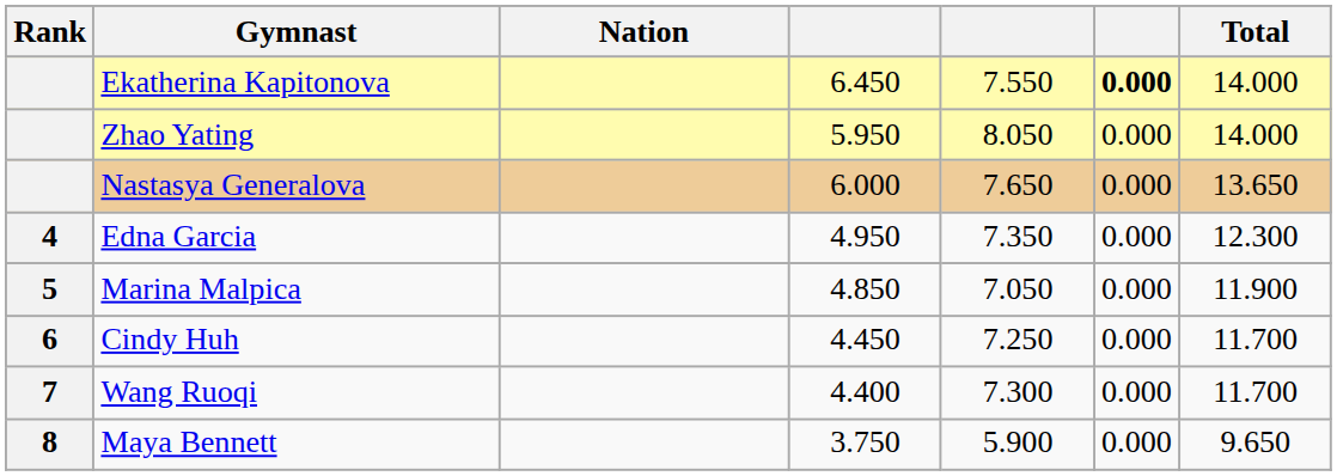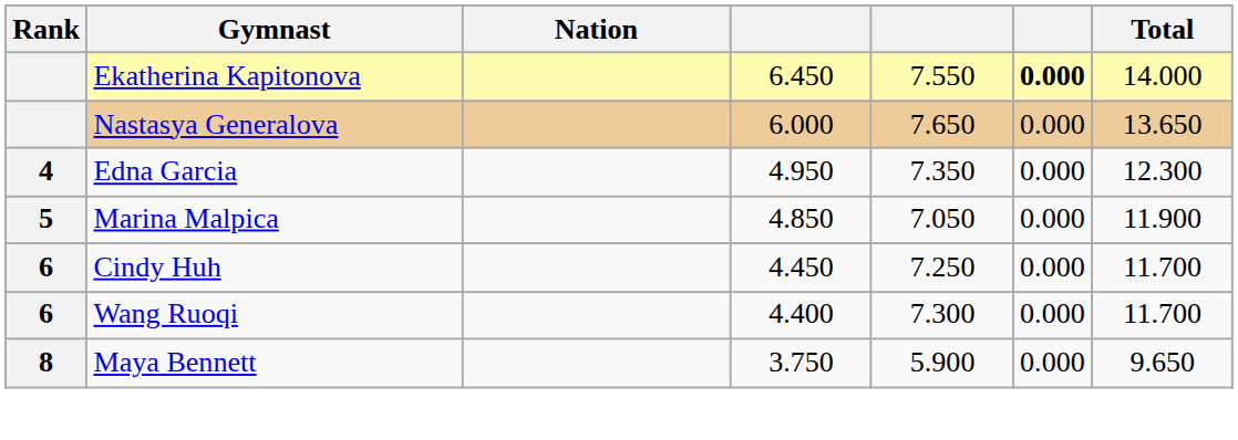 <table class="wikitable sortable" style="text-align:center; font-size:85%">
 <tr>
 <th scope="col" style="width:20px;">Rank</th>
 <th ! scope="col" style="width:170px;">Gymnast</th>
 <th ! scope="col" style="width:120px;">Nation</th>
 <th ! scope="col" style="width:60px;"></th>
 <th ! scope="col" style="width:60px;"></th>
 <th ! scope="col" style="width:30px;"></th>
 <th ! scope="col" style="width:60px;">Total</th>
 </tr>
 <tr bgcolor=fffcaf>
 <th scope=row></th>
 <td align=left><a href='#'>Ekatherina Kapitonova</a></td>
 <td style="text-align:left;"></td>
 <td>6.450</td>
 <td>7.550</td>
 <td><strong>0.000</strong></td>
-<td>14.000</td>
-</tr>
-<tr bgcolor=fffcaf>
-<th scope=row></th>
-<td align=left><a href='#'>Zhao Yating</a></td>
-<td style="text-align:left;"></td>
-<td>5.950</td>
-<td>8.050</td>
-<td>0.000</td>
 <td>14.000</td>
 </tr>
 <tr bgcolor=eecc99>
 <th scope=row></th>
 <td align=left><a href='#'>Nastasya Generalova</a></td>
 <td style="text-align:left;"></td>
 <td>6.000</td>
 <td>7.650</td>
 <td>0.000</td>
 <td>13.650</td>
 </tr>
 <tr>
 <th scope=row>4</th>
 <td align=left><a href='#'>Edna Garcia</a></td>
 <td style="text-align:left;"></td>
 <td>4.950</td>
 <td>7.350</td>
 <td>0.000</td>
 <td>12.300</td>
 </tr>
 <tr>
 <th scope=row>5</th>
 <td align=left><a href='#'>Marina Malpica</a></td>
 <td style="text-align:left;"></td>
 <td>4.850</td>
 <td>7.050</td>
 <td>0.000</td>
 <td>11.900</td>
 </tr>
 <tr>
 <th scope=row>6</th>
 <td align=left><a href='#'>Cindy Huh</a></td>
 <td style="text-align:left;"></td>
 <td>4.450</td>
 <td>7.250</td>
 <td>0.000</td>
 <td>11.700</td>
 </tr>
 <tr>
-<th scope=row>7</th>
+<th scope=row>6</th>
 <td align=left><a href='#'>Wang Ruoqi</a></td>
 <td style="text-align:left;"></td>
 <td>4.400</td>
 <td>7.300</td>
 <td>0.000</td>
 <td>11.700</td>
 </tr>
 <tr>
 <th scope=row>8</th>
 <td align=left><a href='#'>Maya Bennett</a></td>
 <td style="text-align:left;"></td>
 <td>3.750</td>
 <td>5.900</td>
 <td>0.000</td>
 <td>9.650</td>
 </tr>
 </table>
